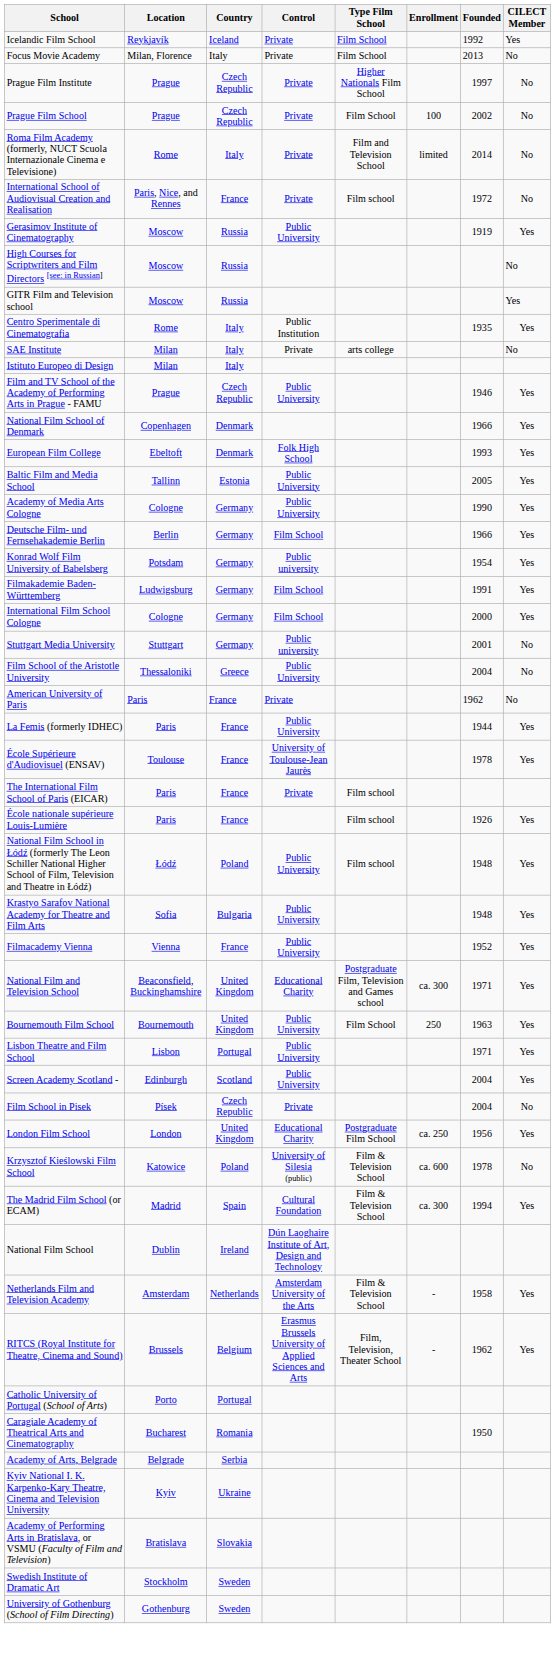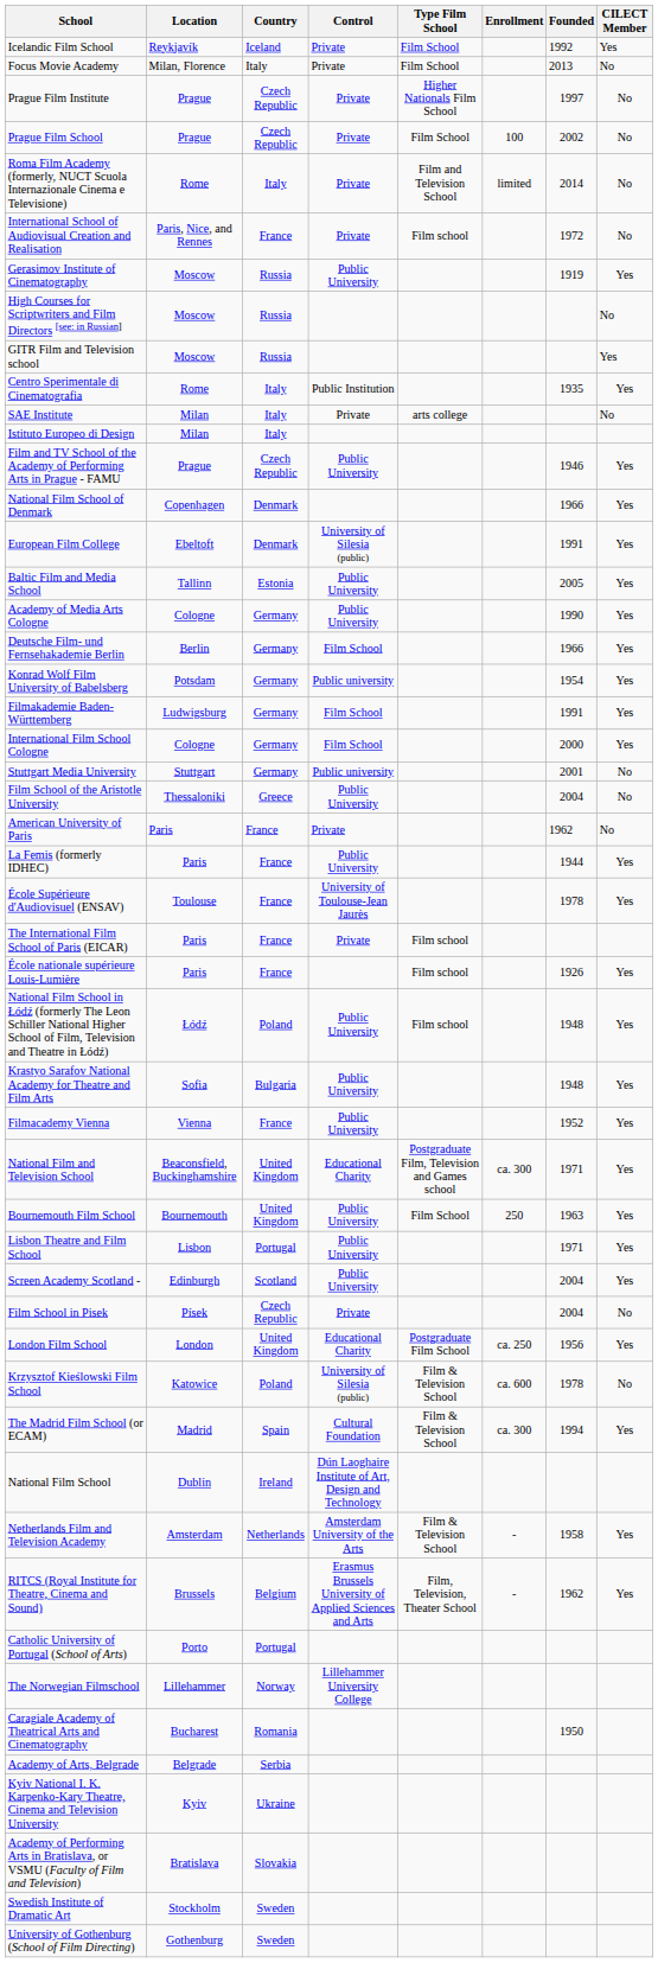 <table class="wikitable sortable">
 <tr>
 <th>School</th>
 <th>Location</th>
 <th>Country</th>
 <th>Control</th>
 <th>Type Film School</th>
 <th>Enrollment</th>
 <th>Founded</th>
 <th>CILECT Member</th>
 </tr>
 <tr>
 <td>Icelandic Film School</td>
 <td><a href='#'>Reykjavík</a></td>
 <td><a href='#'>Iceland</a></td>
 <td><a href='#'>Private</a></td>
 <td><a href='#'>Film School</a></td>
 <td></td>
 <td>1992</td>
 <td>Yes</td>
 </tr>
 <tr>
 <td>Focus Movie Academy</td>
 <td>Milan, Florence</td>
 <td>Italy</td>
 <td>Private</td>
 <td>Film School</td>
 <td></td>
 <td>2013</td>
 <td>No</td>
 </tr>
 <tr>
 <td>Prague Film Institute</td>
 <td style="text-align:center;"><a href='#'>Prague</a></td>
 <td style="text-align:center;"><a href='#'>Czech Republic</a></td>
 <td style="text-align:center;"><a href='#'>Private</a></td>
 <td style="text-align:center;"><a href='#'>Higher Nationals</a> Film School</td>
 <td style="text-align:center;"></td>
 <td style="text-align:center;">1997</td>
 <td style="text-align:center;">No</td>
 </tr>
 <tr>
 <td><a href='#'>Prague Film School</a></td>
 <td style="text-align:center;"><a href='#'>Prague</a></td>
 <td style="text-align:center;"><a href='#'>Czech Republic</a></td>
 <td style="text-align:center;"><a href='#'>Private</a></td>
 <td style="text-align:center;">Film School</td>
 <td style="text-align:center;">100</td>
 <td style="text-align:center;">2002</td>
 <td style="text-align:center;">No</td>
 </tr>
 <tr>
 <td><a href='#'>Roma Film Academy</a> (formerly, NUCT Scuola Internazionale Cinema e Televisione)</td>
 <td style="text-align:center;"><a href='#'>Rome</a></td>
 <td style="text-align:center;"><a href='#'>Italy</a></td>
 <td style="text-align:center;"><a href='#'>Private</a></td>
 <td style="text-align:center;">Film and Television School</td>
 <td style="text-align:center;">limited</td>
 <td style="text-align:center;">2014</td>
 <td style="text-align:center;">No</td>
 </tr>
 <tr>
 <td><a href='#'>International School of Audiovisual Creation and Realisation</a></td>
 <td style="text-align:center;"><a href='#'>Paris</a>, <a href='#'>Nice</a>, and <a href='#'>Rennes</a></td>
 <td style="text-align:center;"><a href='#'>France</a></td>
 <td style="text-align:center;"><a href='#'>Private</a></td>
 <td style="text-align:center;">Film school</td>
 <td style="text-align:center;"></td>
 <td style="text-align:center;">1972</td>
 <td style="text-align:center;">No</td>
 </tr>
 <tr>
 <td><a href='#'>Gerasimov Institute of Cinematography</a></td>
 <td style="text-align:center;"><a href='#'>Moscow</a></td>
 <td style="text-align:center;"><a href='#'>Russia</a></td>
 <td style="text-align:center;"><a href='#'>Public University</a></td>
 <td style="text-align:center;"></td>
 <td style="text-align:center;"></td>
 <td style="text-align:center;">1919</td>
 <td style="text-align:center;">Yes</td>
 </tr>
 <tr>
 <td><a href='#'>High Courses for Scriptwriters and Film Directors</a> <sup><a href='#'>[see: in Russian</a>]</sup></td>
 <td style="text-align:center;"><a href='#'>Moscow</a></td>
 <td style="text-align:center;"><a href='#'>Russia</a></td>
 <td></td>
 <td></td>
 <td></td>
 <td></td>
 <td>No</td>
 </tr>
 <tr>
 <td>GITR Film and Television school</td>
 <td style="text-align:center;"><a href='#'>Moscow</a></td>
 <td style="text-align:center;"><a href='#'>Russia</a></td>
 <td></td>
 <td></td>
 <td></td>
 <td></td>
 <td>Yes</td>
 </tr>
 <tr>
 <td><a href='#'>Centro Sperimentale di Cinematografia</a></td>
 <td style="text-align:center;"><a href='#'>Rome</a></td>
 <td style="text-align:center;"><a href='#'>Italy</a></td>
 <td style="text-align:center;">Public Institution</td>
 <td style="text-align:center;"></td>
 <td style="text-align:center;"></td>
 <td style="text-align:center;">1935</td>
 <td style="text-align:center;">Yes</td>
 </tr>
 <tr>
 <td><a href='#'>SAE Institute</a></td>
 <td style="text-align:center;"><a href='#'>Milan</a></td>
 <td style="text-align:center;"><a href='#'>Italy</a></td>
 <td style="text-align:center;">Private</td>
 <td style="text-align:center;">arts college</td>
 <td></td>
 <td></td>
 <td>No</td>
 </tr>
 <tr>
 <td><a href='#'>Istituto Europeo di Design</a></td>
 <td style="text-align:center;"><a href='#'>Milan</a></td>
 <td style="text-align:center;"><a href='#'>Italy</a></td>
 <td></td>
 <td></td>
 <td></td>
 <td></td>
 <td></td>
 </tr>
 <tr>
 <td><a href='#'>Film and TV School of the Academy of Performing Arts in Prague</a> - FAMU</td>
 <td style="text-align:center;"><a href='#'>Prague</a></td>
 <td style="text-align:center;"><a href='#'>Czech Republic</a></td>
 <td style="text-align:center;"><a href='#'>Public University</a></td>
 <td style="text-align:center;"></td>
 <td style="text-align:center;"></td>
 <td style="text-align:center;">1946</td>
 <td style="text-align:center;">Yes</td>
 </tr>
 <tr>
 <td><a href='#'>National Film School of Denmark</a></td>
 <td style="text-align:center;"><a href='#'>Copenhagen</a></td>
 <td style="text-align:center;"><a href='#'>Denmark</a></td>
 <td style="text-align:center;"></td>
 <td style="text-align:center;"></td>
 <td style="text-align:center;"></td>
 <td style="text-align:center;">1966</td>
 <td style="text-align:center;">Yes</td>
 </tr>
 <tr>
 <td><a href='#'>European Film College</a></td>
 <td style="text-align:center;"><a href='#'>Ebeltoft</a></td>
 <td style="text-align:center;"><a href='#'>Denmark</a></td>
-<td style="text-align:center;"><a href='#'>Folk High School</a></td>
+<td style="text-align:center;"><a href='#'>University of Silesia</a><br><small>(public)</small></td>
 <td style="text-align:center;"></td>
 <td style="text-align:center;"></td>
-<td style="text-align:center;">1993</td>
+<td style="text-align:center;">1991</td>
 <td style="text-align:center;">Yes</td>
 </tr>
 <tr>
 <td><a href='#'>Baltic Film and Media School</a></td>
 <td style="text-align:center;"><a href='#'>Tallinn</a></td>
 <td style="text-align:center;"><a href='#'>Estonia</a></td>
 <td style="text-align:center;"><a href='#'>Public University</a></td>
 <td style="text-align:center;"></td>
 <td style="text-align:center;"></td>
 <td style="text-align:center;">2005</td>
 <td style="text-align:center;">Yes</td>
 </tr>
 <tr>
 <td><a href='#'>Academy of Media Arts Cologne</a></td>
 <td style="text-align:center;"><a href='#'>Cologne</a></td>
 <td style="text-align:center;"><a href='#'>Germany</a></td>
 <td style="text-align:center;"><a href='#'>Public University</a></td>
 <td style="text-align:center;"></td>
 <td style="text-align:center;"></td>
 <td style="text-align:center;">1990</td>
 <td style="text-align:center;">Yes</td>
 </tr>
 <tr>
 <td><a href='#'>Deutsche Film- und Fernsehakademie Berlin</a></td>
 <td style="text-align:center;"><a href='#'>Berlin</a></td>
 <td style="text-align:center;"><a href='#'>Germany</a></td>
 <td style="text-align:center;"><a href='#'>Film School</a></td>
 <td style="text-align:center;"></td>
 <td style="text-align:center;"></td>
 <td style="text-align:center;">1966</td>
 <td style="text-align:center;">Yes</td>
 </tr>
 <tr>
 <td><a href='#'>Konrad Wolf Film University of Babelsberg</a></td>
 <td style="text-align:center;"><a href='#'>Potsdam</a></td>
 <td style="text-align:center;"><a href='#'>Germany</a></td>
 <td style="text-align:center;"><a href='#'>Public university</a></td>
 <td style="text-align:center;"></td>
 <td style="text-align:center;"></td>
 <td style="text-align:center;">1954</td>
 <td style="text-align:center;">Yes</td>
 </tr>
 <tr>
 <td><a href='#'>Filmakademie Baden-Württemberg</a></td>
 <td style="text-align:center;"><a href='#'>Ludwigsburg</a></td>
 <td style="text-align:center;"><a href='#'>Germany</a></td>
 <td style="text-align:center;"><a href='#'>Film School</a></td>
 <td style="text-align:center;"></td>
 <td style="text-align:center;"></td>
 <td style="text-align:center;">1991</td>
 <td style="text-align:center;">Yes</td>
 </tr>
 <tr>
 <td><a href='#'>International Film School Cologne</a></td>
 <td style="text-align:center;"><a href='#'>Cologne</a></td>
 <td style="text-align:center;"><a href='#'>Germany</a></td>
 <td style="text-align:center;"><a href='#'>Film School</a></td>
 <td style="text-align:center;"></td>
 <td style="text-align:center;"></td>
 <td style="text-align:center;">2000</td>
 <td style="text-align:center;">Yes</td>
 </tr>
 <tr>
 <td><a href='#'>Stuttgart Media University</a></td>
 <td style="text-align:center;"><a href='#'>Stuttgart</a></td>
 <td style="text-align:center;"><a href='#'>Germany</a></td>
 <td style="text-align:center;"><a href='#'>Public university</a></td>
 <td style="text-align:center;"></td>
 <td style="text-align:center;"></td>
 <td style="text-align:center;">2001</td>
 <td style="text-align:center;">No</td>
 </tr>
 <tr>
 <td><a href='#'>Film School of the Aristotle University</a></td>
 <td style="text-align:center;"><a href='#'>Thessaloniki</a></td>
 <td style="text-align:center;"><a href='#'>Greece</a></td>
 <td style="text-align:center;"><a href='#'>Public University</a></td>
 <td style="text-align:center;"></td>
 <td style="text-align:center;"></td>
 <td style="text-align:center;">2004</td>
 <td style="text-align:center;">No</td>
 </tr>
 <tr>
 <td><a href='#'>American University of Paris</a></td>
 <td><a href='#'>Paris</a></td>
 <td><a href='#'>France</a></td>
 <td><a href='#'>Private</a></td>
 <td></td>
 <td></td>
 <td>1962</td>
 <td>No</td>
 </tr>
 <tr>
 <td><a href='#'>La Femis</a> (formerly IDHEC)</td>
 <td style="text-align:center;"><a href='#'>Paris</a></td>
 <td style="text-align:center;"><a href='#'>France</a></td>
 <td style="text-align:center;"><a href='#'>Public University</a></td>
 <td style="text-align:center;"></td>
 <td style="text-align:center;"></td>
 <td style="text-align:center;">1944</td>
 <td style="text-align:center;">Yes</td>
 </tr>
 <tr>
 <td><a href='#'>École Supérieure d'Audiovisuel</a> (ENSAV)</td>
 <td style="text-align:center;"><a href='#'>Toulouse</a></td>
 <td style="text-align:center;"><a href='#'>France</a></td>
 <td style="text-align:center;"><a href='#'>University of Toulouse-Jean Jaurès</a></td>
 <td></td>
 <td></td>
 <td style="text-align:center;">1978</td>
 <td style="text-align:center;">Yes</td>
 </tr>
 <tr>
 <td><a href='#'>The International Film School of Paris</a> (EICAR)</td>
 <td style="text-align:center;"><a href='#'>Paris</a></td>
 <td style="text-align:center;"><a href='#'>France</a></td>
 <td style="text-align:center;"><a href='#'>Private</a></td>
 <td style="text-align:center;">Film school</td>
 <td></td>
 <td></td>
 <td></td>
 </tr>
 <tr>
 <td><a href='#'>École nationale supérieure Louis-Lumière</a></td>
 <td style="text-align:center;"><a href='#'>Paris</a></td>
 <td style="text-align:center;"><a href='#'>France</a></td>
 <td style="text-align:center;"></td>
 <td style="text-align:center;">Film school</td>
 <td></td>
 <td style="text-align:center;">1926</td>
 <td style="text-align:center;">Yes</td>
 </tr>
 <tr>
 <td><a href='#'>National Film School in Łódź</a> (formerly The Leon Schiller National Higher School of Film, Television and Theatre in Łódź)</td>
 <td style="text-align:center;"><a href='#'>Łódź</a></td>
 <td style="text-align:center;"><a href='#'>Poland</a></td>
 <td style="text-align:center;"><a href='#'>Public University</a></td>
 <td style="text-align:center;">Film school</td>
 <td style="text-align:center;"></td>
 <td style="text-align:center;">1948</td>
 <td style="text-align:center;">Yes</td>
 </tr>
 <tr>
 <td><a href='#'>Krastyo Sarafov National Academy for Theatre and Film Arts</a></td>
 <td style="text-align:center;"><a href='#'>Sofia</a></td>
 <td style="text-align:center;"><a href='#'>Bulgaria</a></td>
 <td style="text-align:center;"><a href='#'>Public University</a></td>
 <td style="text-align:center;"></td>
 <td style="text-align:center;"></td>
 <td style="text-align:center;">1948</td>
 <td style="text-align:center;">Yes</td>
 </tr>
 <tr>
 <td><a href='#'>Filmacademy Vienna</a></td>
 <td style="text-align:center;"><a href='#'>Vienna</a></td>
 <td style="text-align:center;"><a href='#'>France</a></td>
 <td style="text-align:center;"><a href='#'>Public University</a></td>
 <td style="text-align:center;"></td>
 <td style="text-align:center;"></td>
 <td style="text-align:center;">1952</td>
 <td style="text-align:center;">Yes</td>
 </tr>
 <tr>
 <td><a href='#'>National Film and Television School</a></td>
 <td style="text-align:center;"><a href='#'>Beaconsfield</a>, <a href='#'>Buckinghamshire</a></td>
 <td style="text-align:center;"><a href='#'>United Kingdom</a></td>
 <td style="text-align:center;"><a href='#'>Educational Charity</a></td>
 <td style="text-align:center;"><a href='#'>Postgraduate</a> Film, Television and Games school</td>
 <td style="text-align:center;">ca. 300</td>
 <td style="text-align:center;">1971</td>
 <td style="text-align:center;">Yes</td>
 </tr>
 <tr>
 <td><a href='#'>Bournemouth Film School</a></td>
 <td style="text-align:center;"><a href='#'>Bournemouth</a></td>
 <td style="text-align:center;"><a href='#'>United Kingdom</a></td>
 <td style="text-align:center;"><a href='#'>Public University</a></td>
 <td style="text-align:center;">Film School</td>
 <td style="text-align:center;">250</td>
 <td style="text-align:center;">1963</td>
 <td style="text-align:center;">Yes</td>
 </tr>
 <tr>
 <td><a href='#'>Lisbon Theatre and Film School</a></td>
 <td style="text-align:center;"><a href='#'>Lisbon</a></td>
 <td style="text-align:center;"><a href='#'>Portugal</a></td>
 <td style="text-align:center;"><a href='#'>Public University</a></td>
 <td style="text-align:center;"></td>
 <td style="text-align:center;"></td>
 <td style="text-align:center;">1971</td>
 <td style="text-align:center;">Yes</td>
 </tr>
 <tr>
 <td><a href='#'>Screen Academy Scotland</a> -</td>
 <td style="text-align:center;"><a href='#'>Edinburgh</a></td>
 <td style="text-align:center;"><a href='#'>Scotland</a></td>
 <td style="text-align:center;"><a href='#'>Public University</a></td>
 <td style="text-align:center;"></td>
 <td style="text-align:center;"></td>
 <td style="text-align:center;">2004</td>
 <td style="text-align:center;">Yes</td>
 </tr>
 <tr>
 <td><a href='#'>Film School in Pisek</a></td>
 <td style="text-align:center;"><a href='#'>Písek</a></td>
 <td style="text-align:center;"><a href='#'>Czech Republic</a></td>
 <td style="text-align:center;"><a href='#'>Private</a></td>
 <td style="text-align:center;"></td>
 <td style="text-align:center;"></td>
 <td style="text-align:center;">2004</td>
 <td style="text-align:center;">No</td>
 </tr>
 <tr>
 <td><a href='#'>London Film School</a></td>
 <td style="text-align:center;"><a href='#'>London</a></td>
 <td style="text-align:center;"><a href='#'>United Kingdom</a></td>
 <td style="text-align:center;"><a href='#'>Educational Charity</a></td>
 <td style="text-align:center;"><a href='#'>Postgraduate</a> Film School</td>
 <td style="text-align:center;">ca. 250</td>
 <td style="text-align:center;">1956</td>
 <td style="text-align:center;">Yes</td>
 </tr>
 <tr>
 <td><a href='#'>Krzysztof Kieślowski Film School</a></td>
 <td style="text-align:center;"><a href='#'>Katowice</a></td>
 <td style="text-align:center;"><a href='#'>Poland</a></td>
 <td style="text-align:center;"><a href='#'>University of Silesia</a><br><small>(public)</small></td>
 <td style="text-align:center;">Film & Television School</td>
 <td style="text-align:center;">ca. 600</td>
 <td style="text-align:center;">1978</td>
 <td style="text-align:center;">No</td>
 </tr>
 <tr>
 <td><a href='#'>The Madrid Film School</a> (or ECAM)</td>
 <td style="text-align:center;"><a href='#'>Madrid</a></td>
 <td style="text-align:center;"><a href='#'>Spain</a></td>
 <td style="text-align:center;"><a href='#'>Cultural Foundation</a></td>
 <td style="text-align:center;">Film & Television School</td>
 <td style="text-align:center;">ca. 300</td>
 <td style="text-align:center;">1994</td>
 <td style="text-align:center;">Yes</td>
 </tr>
 <tr>
 <td>National Film School</td>
 <td style="text-align:center;"><a href='#'>Dublin</a></td>
 <td style="text-align:center;"><a href='#'>Ireland</a></td>
 <td style="text-align:center;"><a href='#'>Dún Laoghaire Institute of Art, Design and Technology</a></td>
 <td></td>
 <td></td>
 <td></td>
 <td></td>
 </tr>
 <tr>
 <td><a href='#'>Netherlands Film and Television Academy</a></td>
 <td style="text-align:center;"><a href='#'>Amsterdam</a></td>
 <td style="text-align:center;"><a href='#'>Netherlands</a></td>
 <td style="text-align:center;"><a href='#'>Amsterdam University of the Arts</a></td>
 <td style="text-align:center;">Film & Television School</td>
 <td style="text-align:center;">-</td>
 <td style="text-align:center;">1958</td>
 <td style="text-align:center;">Yes</td>
 </tr>
 <tr>
 <td><a href='#'>RITCS (Royal Institute for Theatre, Cinema and Sound) </a></td>
 <td style="text-align:center;"><a href='#'>Brussels</a></td>
 <td style="text-align:center;"><a href='#'>Belgium</a></td>
 <td style="text-align:center;"><a href='#'>Erasmus Brussels University of Applied Sciences and Arts</a></td>
 <td style="text-align:center;">Film, Television, Theater School</td>
 <td style="text-align:center;">-</td>
 <td style="text-align:center;">1962</td>
 <td style="text-align:center;">Yes</td>
 </tr>
 <tr>
 <td><a href='#'>Catholic University of Portugal</a> (<em>School of Arts</em>)</td>
 <td style="text-align:center;"><a href='#'>Porto</a></td>
 <td style="text-align:center;"><a href='#'>Portugal</a></td>
 <td></td>
 <td></td>
 <td></td>
 <td></td>
 <td></td>
 </tr>
 <tr>
+<td><a href='#'>The Norwegian Filmschool</a></td>
+<td style="text-align:center;"><a href='#'>Lillehammer</a></td>
+<td style="text-align:center;"><a href='#'>Norway</a></td>
+<td style="text-align:center;"><a href='#'>Lillehammer University College</a></td>
+<td></td>
+<td></td>
+<td></td>
+<td></td>
+</tr>
+<tr>
 <td><a href='#'>Caragiale Academy of Theatrical Arts and Cinematography</a></td>
 <td style="text-align:center;"><a href='#'>Bucharest</a></td>
 <td style="text-align:center;"><a href='#'>Romania</a></td>
 <td></td>
 <td></td>
 <td></td>
 <td style="text-align:center;">1950</td>
 <td></td>
 </tr>
 <tr>
 <td><a href='#'>Academy of Arts, Belgrade</a></td>
 <td style="text-align:center;"><a href='#'>Belgrade</a></td>
 <td style="text-align:center;"><a href='#'>Serbia</a></td>
 <td></td>
 <td></td>
 <td></td>
 <td></td>
 <td></td>
 </tr>
 <tr>
 <td><a href='#'>Kyiv National I. K. Karpenko-Kary Theatre, Cinema and Television University</a></td>
 <td style="text-align:center;"><a href='#'>Kyiv</a></td>
 <td style="text-align:center;"><a href='#'>Ukraine</a></td>
 <td></td>
 <td></td>
 <td></td>
 <td></td>
 <td></td>
 </tr>
 <tr>
 <td><a href='#'>Academy of Performing Arts in Bratislava</a>, or VSMU (<em>Faculty of Film and Television</em>)</td>
 <td style="text-align:center;"><a href='#'>Bratislava</a></td>
 <td style="text-align:center;"><a href='#'>Slovakia</a></td>
 <td></td>
 <td></td>
 <td></td>
 <td></td>
 <td></td>
 </tr>
 <tr>
 <td><a href='#'>Swedish Institute of Dramatic Art</a></td>
 <td style="text-align:center;"><a href='#'>Stockholm</a></td>
 <td style="text-align:center;"><a href='#'>Sweden</a></td>
 <td></td>
 <td></td>
 <td></td>
 <td></td>
 <td></td>
 </tr>
 <tr>
 <td><a href='#'>University of Gothenburg</a> (<em>School of Film Directing</em>)</td>
 <td style="text-align:center;"><a href='#'>Gothenburg</a></td>
 <td style="text-align:center;"><a href='#'>Sweden</a></td>
 <td></td>
 <td></td>
 <td></td>
 <td></td>
 <td></td>
 </tr>
 </table>
